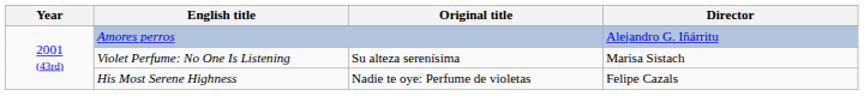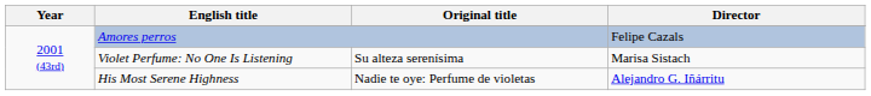 <table class="wikitable">
 <tr>
 <th width="100"><strong>Year</strong></th>
 <th width="300"><strong>English title</strong></th>
 <th width="300"><strong>Original title</strong></th>
 <th width="300"><strong>Director</strong></th>
 </tr>
 <tr>
 <td rowspan="5" style="text-align:center;"><a href='#'>2001</a><br><small><a href='#'>(43rd)</a></small></td>
 </tr>
 <tr style="background:#B0C4DE;">
 <td colspan="2"><em><a href='#'>Amores perros</a></em></td>
-<td><a href='#'>Alejandro G. Iñárritu</a></td>
+<td>Felipe Cazals</td>
 </tr>
 <tr>
 <td><em>Violet Perfume: No One Is Listening</em></td>
 <td>Su alteza serenísima</td>
 <td>Marisa Sistach</td>
 </tr>
 <tr>
 <td><em>His Most Serene Highness</em></td>
 <td>Nadie te oye: Perfume de violetas</td>
-<td>Felipe Cazals</td>
+<td><a href='#'>Alejandro G. Iñárritu</a></td>
 </tr>
 </table>
